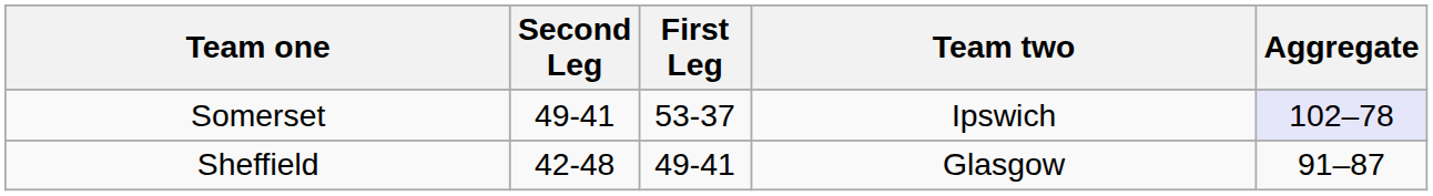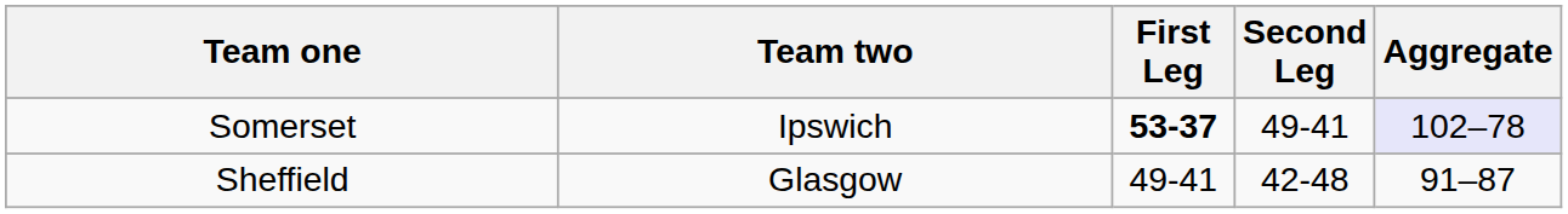 <table class="wikitable" style="text-align: center">
 <tr>
 <th width=250>Team one</th>
+<th width=250>Team two</th>
+<th width=50>First Leg</th>
 <th width=50>Second Leg</th>
-<th width=50>First Leg</th>
-<th width=250>Team two</th>
 <th width=50>Aggregate</th>
 </tr>
 <tr>
 <td>Somerset</td>
+<td>Ipswich</td>
+<td><strong>53-37</strong></td>
 <td>49-41</td>
-<td>53-37</td>
-<td>Ipswich</td>
 <td style="background: lavender;">102–78</td>
 </tr>
 <tr>
 <td>Sheffield</td>
+<td>Glasgow</td>
+<td>49-41</td>
 <td>42-48</td>
-<td>49-41</td>
-<td>Glasgow</td>
 <td>91–87</td>
 </tr>
 </table>
